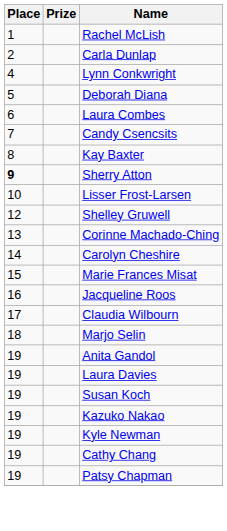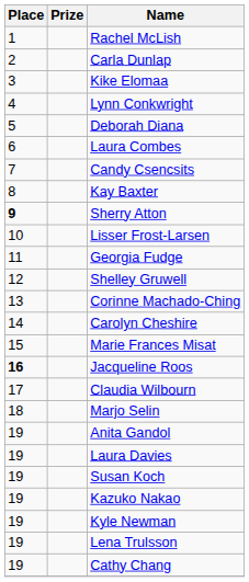 <table class="wikitable">
 <tr>
 <th>Place</th>
 <th>Prize</th>
 <th>Name</th>
 </tr>
 <tr>
 <td>1</td>
 <td></td>
 <td> <a href='#'>Rachel McLish</a></td>
 </tr>
 <tr>
 <td>2</td>
 <td></td>
 <td> <a href='#'>Carla Dunlap</a></td>
+</tr>
+<tr>
+<td>3</td>
+<td></td>
+<td> <a href='#'>Kike Elomaa</a></td>
 </tr>
 <tr>
 <td>4</td>
 <td></td>
 <td> <a href='#'>Lynn Conkwright</a></td>
 </tr>
 <tr>
 <td>5</td>
 <td></td>
 <td> <a href='#'>Deborah Diana</a></td>
 </tr>
 <tr>
 <td>6</td>
 <td></td>
 <td> <a href='#'>Laura Combes</a></td>
 </tr>
 <tr>
 <td>7</td>
 <td></td>
 <td> <a href='#'>Candy Csencsits</a></td>
 </tr>
 <tr>
 <td>8</td>
 <td></td>
 <td> <a href='#'>Kay Baxter</a></td>
 </tr>
 <tr>
 <td><strong>9</strong></td>
 <td></td>
 <td> <a href='#'>Sherry Atton</a></td>
 </tr>
 <tr>
 <td>10</td>
 <td></td>
 <td> <a href='#'>Lisser Frost-Larsen</a></td>
 </tr>
 <tr>
+<td>11</td>
+<td></td>
+<td> <a href='#'>Georgia Fudge</a></td>
+</tr>
+<tr>
 <td>12</td>
 <td></td>
 <td> <a href='#'>Shelley Gruwell</a></td>
 </tr>
 <tr>
 <td>13</td>
 <td></td>
 <td> <a href='#'>Corinne Machado-Ching</a></td>
 </tr>
 <tr>
 <td>14</td>
 <td></td>
 <td> <a href='#'>Carolyn Cheshire</a></td>
 </tr>
 <tr>
 <td>15</td>
 <td></td>
 <td> <a href='#'>Marie Frances Misat</a></td>
 </tr>
 <tr>
-<td>16</td>
+<td><strong>16</strong></td>
 <td></td>
 <td> <a href='#'>Jacqueline Roos</a></td>
 </tr>
 <tr>
 <td>17</td>
 <td></td>
 <td> <a href='#'>Claudia Wilbourn</a></td>
 </tr>
 <tr>
 <td>18</td>
 <td></td>
 <td> <a href='#'>Marjo Selin</a></td>
 </tr>
 <tr>
 <td>19</td>
 <td></td>
 <td> <a href='#'>Anita Gandol</a></td>
 </tr>
 <tr>
 <td>19</td>
 <td></td>
 <td> <a href='#'>Laura Davies</a></td>
 </tr>
 <tr>
 <td>19</td>
 <td></td>
 <td> <a href='#'>Susan Koch</a></td>
 </tr>
 <tr>
 <td>19</td>
 <td></td>
 <td> <a href='#'>Kazuko Nakao</a></td>
 </tr>
 <tr>
 <td>19</td>
 <td></td>
 <td> <a href='#'>Kyle Newman</a></td>
 </tr>
 <tr>
 <td>19</td>
 <td></td>
-<td> <a href='#'>Cathy Chang</a></td>
+<td> <a href='#'>Lena Trulsson</a></td>
 </tr>
 <tr>
 <td>19</td>
 <td></td>
-<td> <a href='#'>Patsy Chapman</a></td>
+<td> <a href='#'>Cathy Chang</a></td>
 </tr>
 <tr>
 </tr>
 </table>
